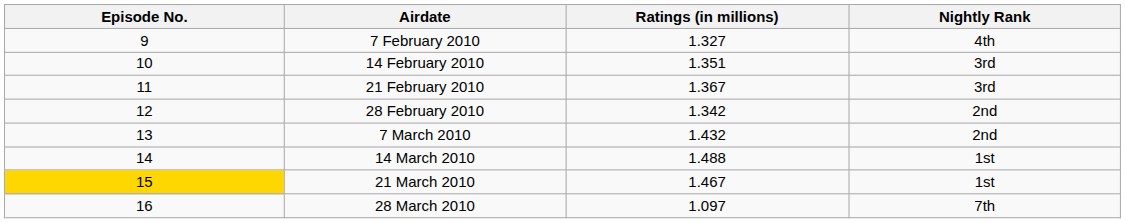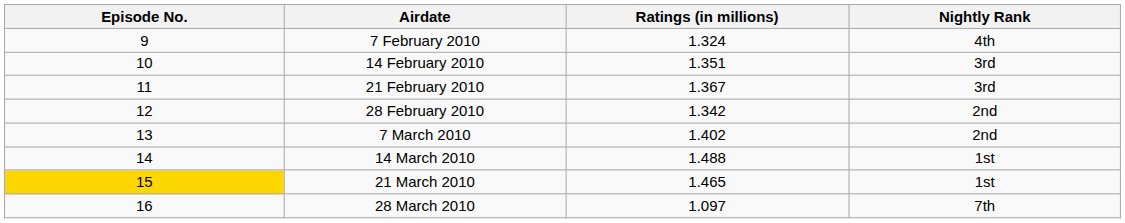 <table class="wikitable" style="text-align:center; font-size:90%;" width=85%>
 <tr>
 <th width=1%>Episode No.</th>
 <th width=1%>Airdate</th>
 <th width=1%>Ratings (in millions)</th>
 <th width=1%>Nightly Rank</th>
 </tr>
 <tr>
 <td>9</td>
 <td>7 February 2010</td>
-<td>1.327</td>
+<td>1.324</td>
 <td>4th</td>
 </tr>
 <tr>
 <td>10</td>
 <td>14 February 2010</td>
 <td>1.351</td>
 <td>3rd</td>
 </tr>
 <tr>
 <td>11</td>
 <td>21 February 2010</td>
 <td>1.367</td>
 <td>3rd</td>
 </tr>
 <tr>
 <td>12</td>
 <td>28 February 2010</td>
 <td>1.342</td>
 <td>2nd</td>
 </tr>
 <tr>
 <td>13</td>
 <td>7 March 2010</td>
-<td>1.432</td>
+<td>1.402</td>
 <td>2nd</td>
 </tr>
 <tr>
 <td>14</td>
 <td>14 March 2010</td>
 <td>1.488</td>
 <td>1st</td>
 </tr>
 <tr>
 <td style="background: gold;">15</td>
 <td>21 March 2010</td>
-<td>1.467</td>
+<td>1.465</td>
 <td>1st</td>
 </tr>
 <tr>
 <td>16</td>
 <td>28 March 2010</td>
 <td>1.097</td>
 <td>7th</td>
 </tr>
 </table>
